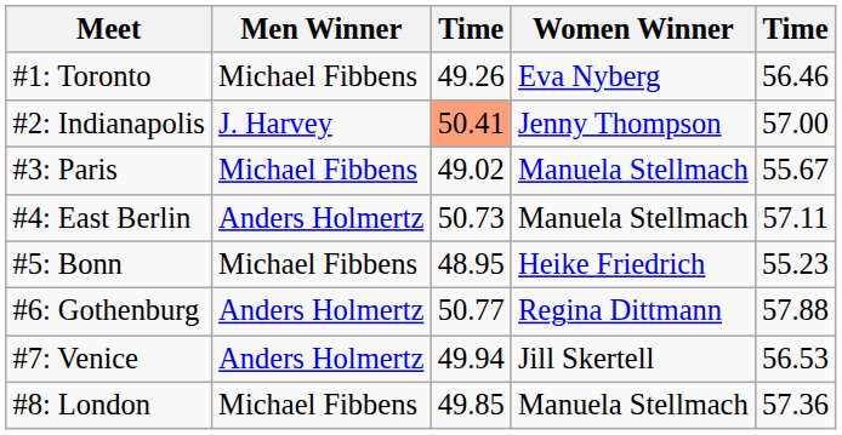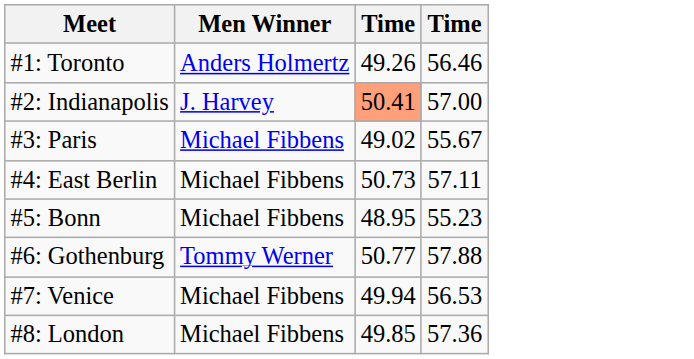 <table class=wikitable>
 <tr>
 <th>Meet</th>
 <th>Men Winner</th>
 <th>Time</th>
-<th>Women Winner</th>
 <th>Time</th>
 </tr>
 <tr>
 <td>#1: Toronto</td>
-<td> Michael Fibbens</td>
+<td> <a href='#'>Anders Holmertz</a></td>
 <td align=center>49.26</td>
-<td> <a href='#'>Eva Nyberg</a></td>
 <td align=center>56.46</td>
 </tr>
 <tr>
 <td>#2: Indianapolis</td>
 <td> <a href='#'>J. Harvey</a></td>
 <td align=center style="background: lightsalmon;">50.41</td>
-<td> <a href='#'>Jenny Thompson</a></td>
 <td align=center>57.00</td>
 </tr>
 <tr>
 <td>#3: Paris</td>
 <td> <a href='#'>Michael Fibbens</a></td>
 <td align=center>49.02</td>
-<td> <a href='#'>Manuela Stellmach</a></td>
 <td align=center>55.67</td>
 </tr>
 <tr>
 <td>#4: East Berlin</td>
-<td> <a href='#'>Anders Holmertz</a></td>
+<td> Michael Fibbens</td>
 <td align=center>50.73</td>
-<td> Manuela Stellmach</td>
 <td align=center>57.11</td>
 </tr>
 <tr>
 <td>#5: Bonn</td>
 <td> Michael Fibbens</td>
 <td align=center>48.95</td>
-<td> <a href='#'>Heike Friedrich</a></td>
 <td align=center>55.23</td>
 </tr>
 <tr>
 <td>#6: Gothenburg</td>
-<td> <a href='#'>Anders Holmertz</a></td>
+<td> <a href='#'>Tommy Werner</a></td>
 <td align=center>50.77</td>
-<td> <a href='#'>Regina Dittmann</a></td>
 <td align=center>57.88</td>
 </tr>
 <tr>
 <td>#7: Venice</td>
-<td> <a href='#'>Anders Holmertz</a></td>
+<td> Michael Fibbens</td>
 <td align=center>49.94</td>
-<td> Jill Skertell</td>
 <td align=center>56.53</td>
 </tr>
 <tr>
 <td>#8: London</td>
 <td> Michael Fibbens</td>
 <td align=center>49.85</td>
-<td> Manuela Stellmach</td>
 <td align=center>57.36</td>
 </tr>
 </table>
